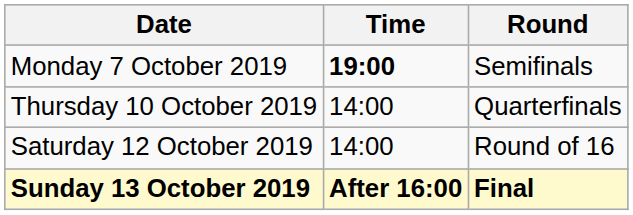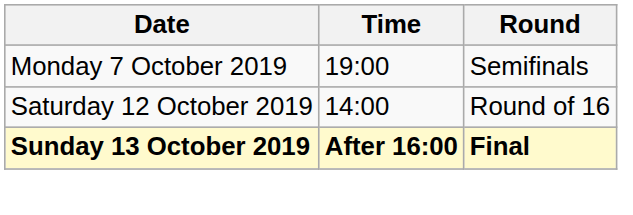 <table class="wikitable">
 <tr>
 <th>Date</th>
 <th>Time</th>
 <th>Round</th>
 </tr>
 <tr>
 <td>Monday 7 October 2019</td>
-<td><strong>19:00</strong></td>
+<td>19:00</td>
 <td>Semifinals</td>
-</tr>
-<tr>
-<td>Thursday 10 October 2019</td>
-<td>14:00</td>
-<td>Quarterfinals</td>
 </tr>
 <tr>
 <td>Saturday 12 October 2019</td>
 <td>14:00</td>
 <td>Round of 16</td>
 </tr>
 <tr>
 <td style=background:lemonchiffon><strong>Sunday 13 October 2019</strong></td>
 <td style=background:lemonchiffon><strong>After 16:00</strong></td>
 <td style=background:lemonchiffon><strong>Final</strong></td>
 </tr>
 </table>
